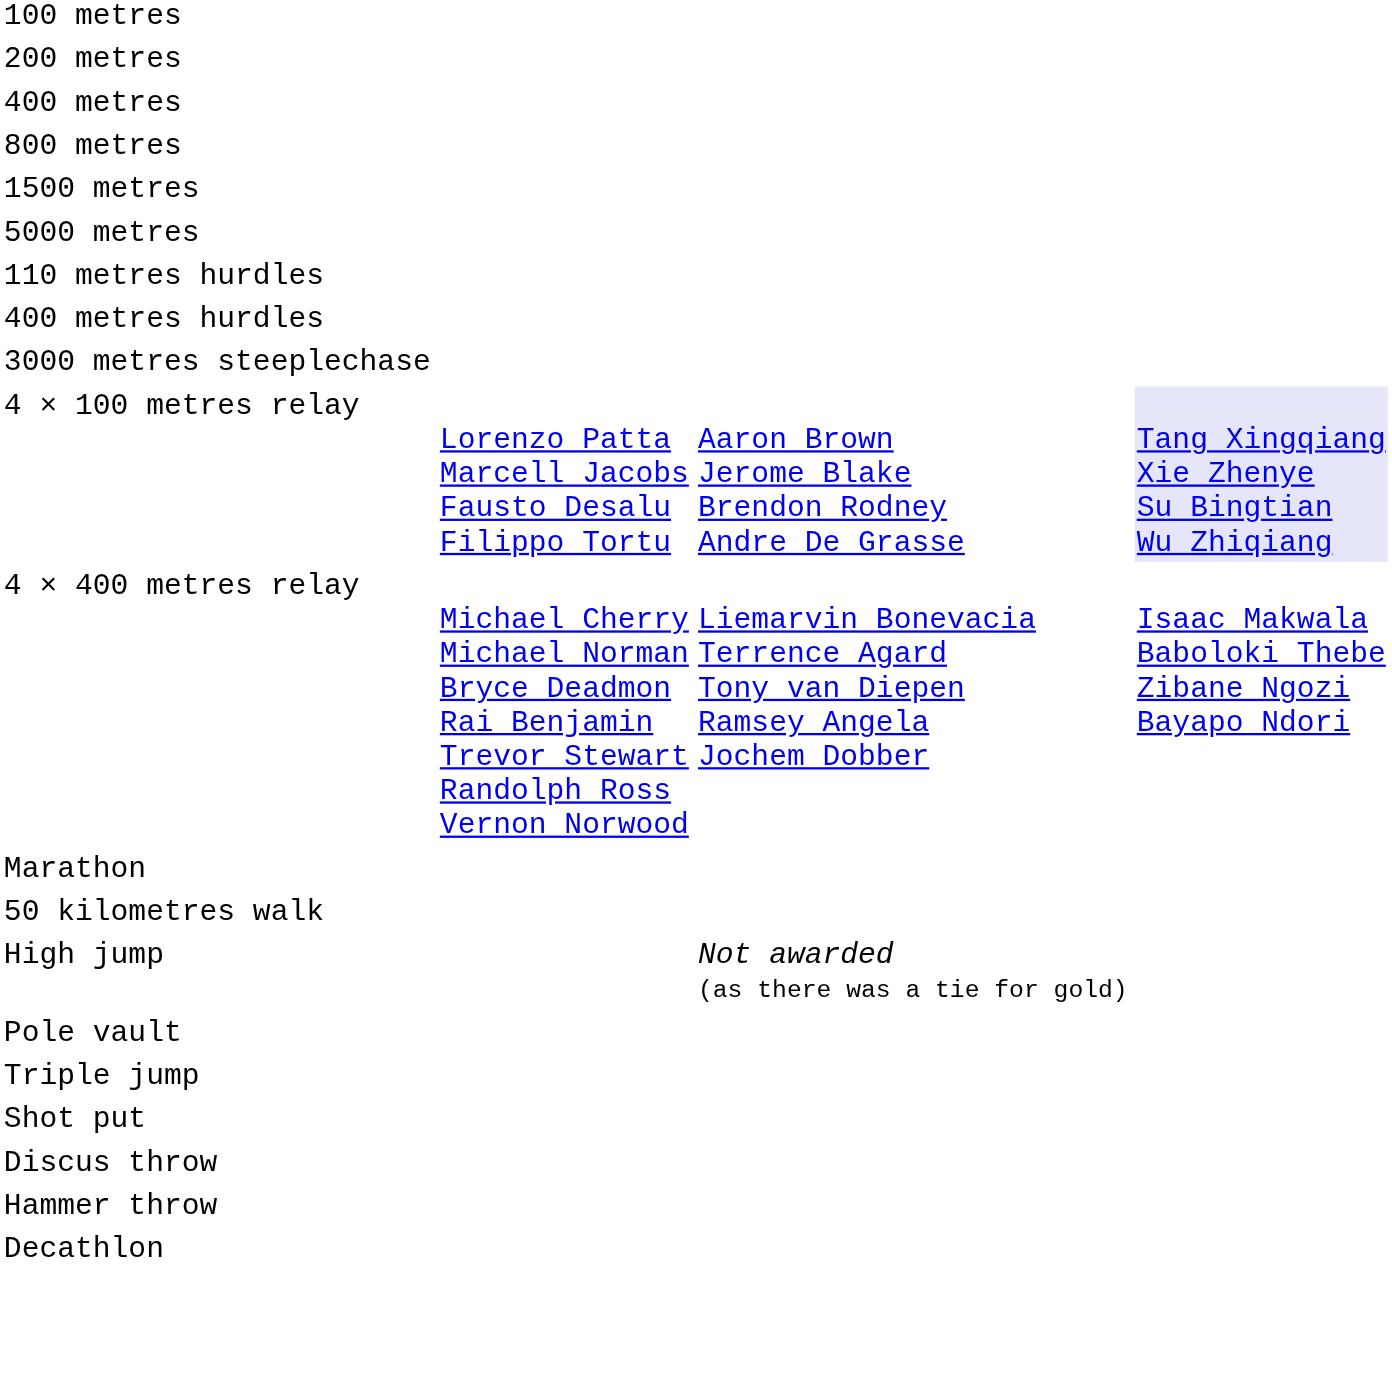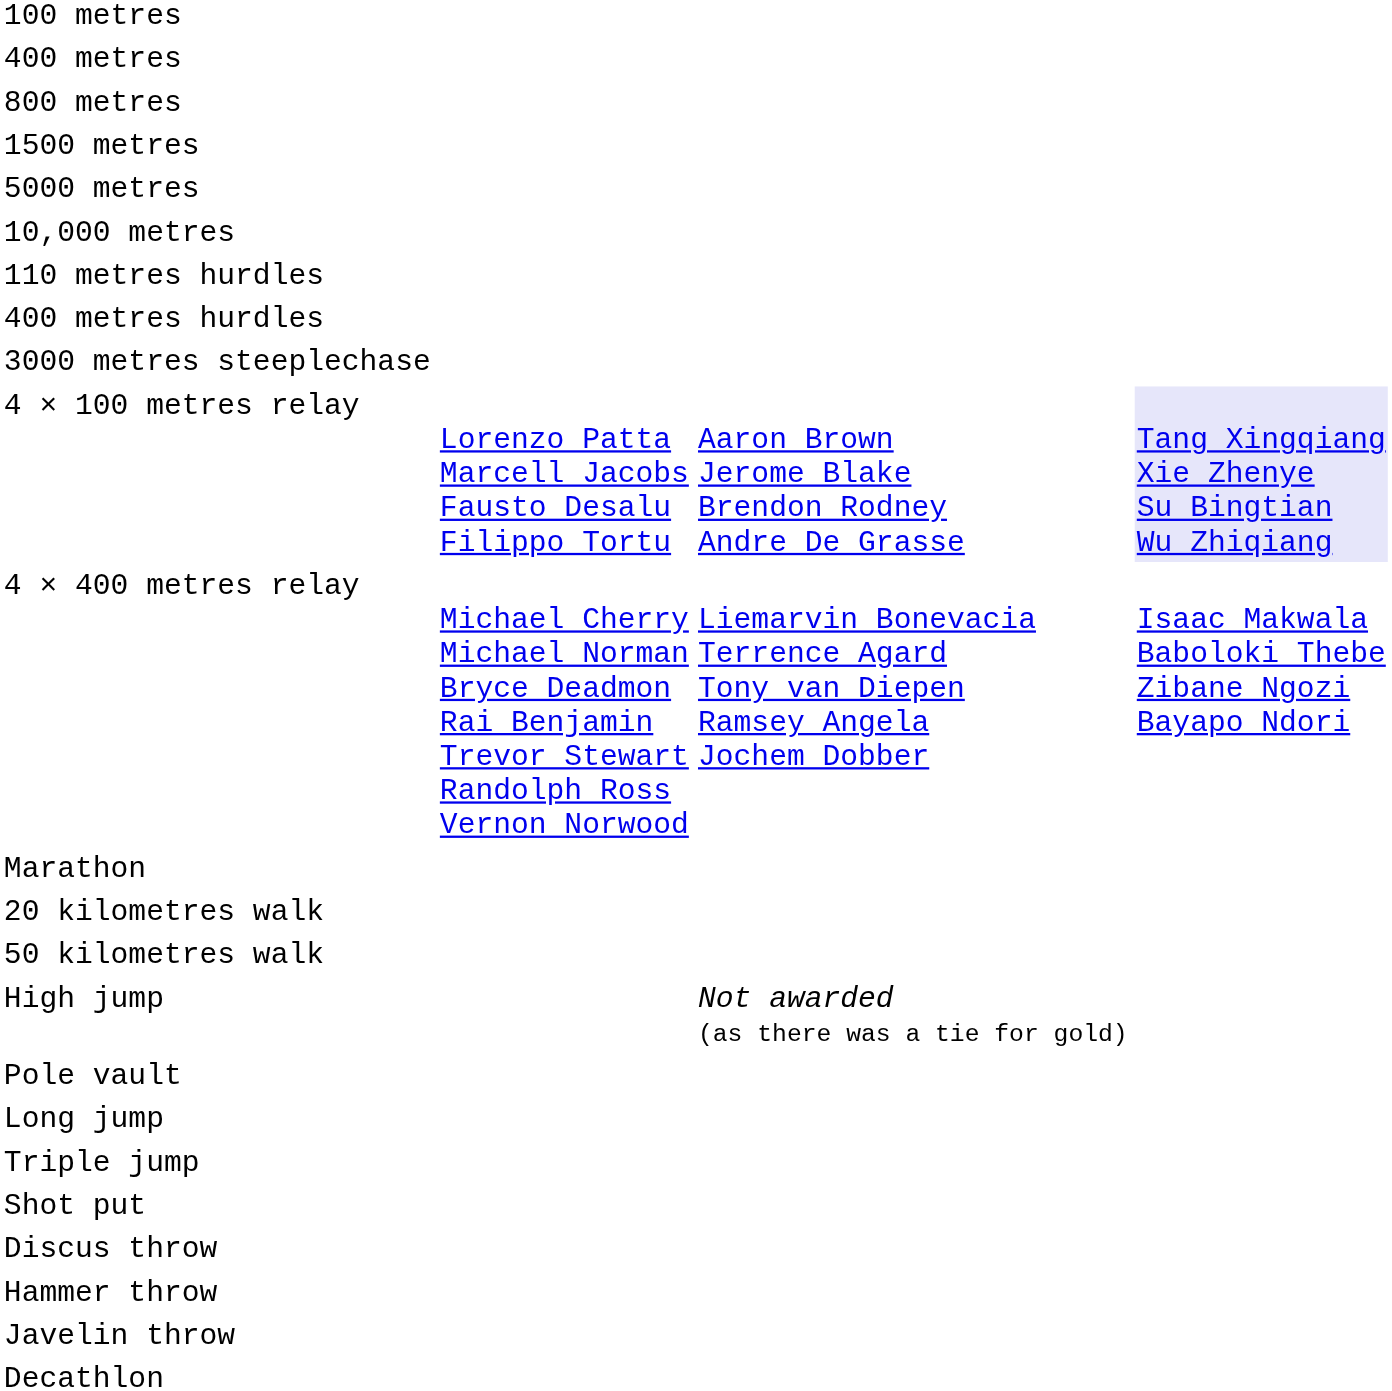 <table>
 <tr>
 <td>100 metres<br></td>
-<td></td>
-<td></td>
-<td></td>
-</tr>
-<tr>
-<td>200 metres<br></td>
 <td></td>
 <td></td>
 <td></td>
 </tr>
 <tr>
 <td>400 metres<br></td>
 <td></td>
 <td></td>
 <td></td>
 </tr>
 <tr>
 <td>800 metres<br></td>
 <td></td>
 <td></td>
 <td></td>
 </tr>
 <tr>
 <td>1500 metres<br></td>
 <td></td>
 <td></td>
 <td></td>
 </tr>
 <tr>
 <td>5000 metres<br></td>
+<td></td>
+<td></td>
+<td></td>
+</tr>
+<tr>
+<td>10,000 metres<br></td>
 <td></td>
 <td></td>
 <td></td>
 </tr>
 <tr>
 <td>110 metres hurdles<br></td>
 <td></td>
 <td></td>
 <td></td>
 </tr>
 <tr>
 <td>400 metres hurdles<br></td>
 <td></td>
 <td></td>
 <td></td>
 </tr>
 <tr>
 <td>3000 metres steeplechase<br></td>
 <td></td>
 <td></td>
 <td></td>
 </tr>
 <tr valign="top">
 <td>4 × 100 metres relay<br></td>
 <td><br><a href='#'>Lorenzo Patta</a><br><a href='#'>Marcell Jacobs</a><br><a href='#'>Fausto Desalu</a><br><a href='#'>Filippo Tortu</a></td>
 <td><br><a href='#'>Aaron Brown</a><br><a href='#'>Jerome Blake</a><br><a href='#'>Brendon Rodney</a><br><a href='#'>Andre De Grasse</a></td>
 <td style="background: lavender;"><br><a href='#'>Tang Xingqiang</a><br><a href='#'>Xie Zhenye</a><br><a href='#'>Su Bingtian</a><br><a href='#'>Wu Zhiqiang</a></td>
 </tr>
 <tr valign="top">
 <td>4 × 400 metres relay<br></td>
 <td><br><a href='#'>Michael Cherry</a><br><a href='#'>Michael Norman</a><br><a href='#'>Bryce Deadmon</a><br><a href='#'>Rai Benjamin</a><br><a href='#'>Trevor Stewart</a><br><a href='#'>Randolph Ross</a><br><a href='#'>Vernon Norwood</a></td>
 <td><br><a href='#'>Liemarvin Bonevacia</a><br><a href='#'>Terrence Agard</a><br><a href='#'>Tony van Diepen</a><br><a href='#'>Ramsey Angela</a><br><a href='#'>Jochem Dobber</a></td>
 <td><br><a href='#'>Isaac Makwala</a><br><a href='#'>Baboloki Thebe</a><br><a href='#'>Zibane Ngozi</a><br><a href='#'>Bayapo Ndori</a></td>
 </tr>
 <tr>
 <td>Marathon<br></td>
 <td></td>
 <td></td>
 <td></td>
 </tr>
 <tr>
+<td>20 kilometres walk<br></td>
+<td></td>
+<td></td>
+<td></td>
+</tr>
+<tr>
 <td>50 kilometres walk<br></td>
 <td></td>
 <td></td>
 <td></td>
 </tr>
 <tr valign="top">
 <td rowspan="2">High jump<br></td>
 <td></td>
 <td rowspan="2"><em>Not awarded</em><br> <small>(as there was a tie for gold)</small></td>
 <td rowspan="2"></td>
 </tr>
 <tr>
 <td></td>
 </tr>
 <tr>
 <td>Pole vault<br></td>
+<td></td>
+<td></td>
+<td></td>
+</tr>
+<tr>
+<td>Long jump<br></td>
 <td></td>
 <td></td>
 <td></td>
 </tr>
 <tr>
 <td>Triple jump<br></td>
 <td></td>
 <td></td>
 <td></td>
 </tr>
 <tr>
 <td>Shot put<br></td>
 <td></td>
 <td></td>
 <td></td>
 </tr>
 <tr>
 <td>Discus throw<br></td>
 <td></td>
 <td></td>
 <td></td>
 </tr>
 <tr>
 <td>Hammer throw<br></td>
 <td></td>
 <td></td>
 <td></td>
 </tr>
 <tr>
+<td>Javelin throw<br></td>
+<td></td>
+<td></td>
+<td></td>
+</tr>
+<tr>
 <td>Decathlon<br></td>
 <td></td>
 <td></td>
 <td></td>
 </tr>
 <tr>
 </tr>
 </table>
